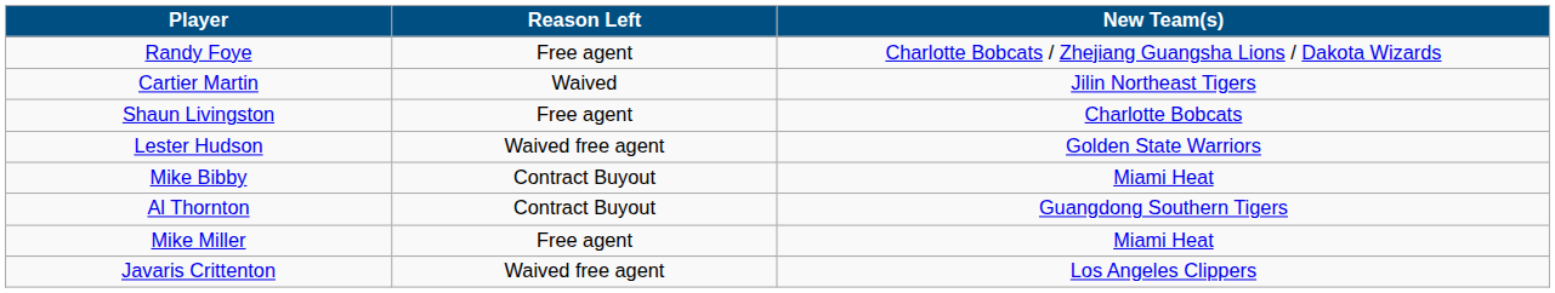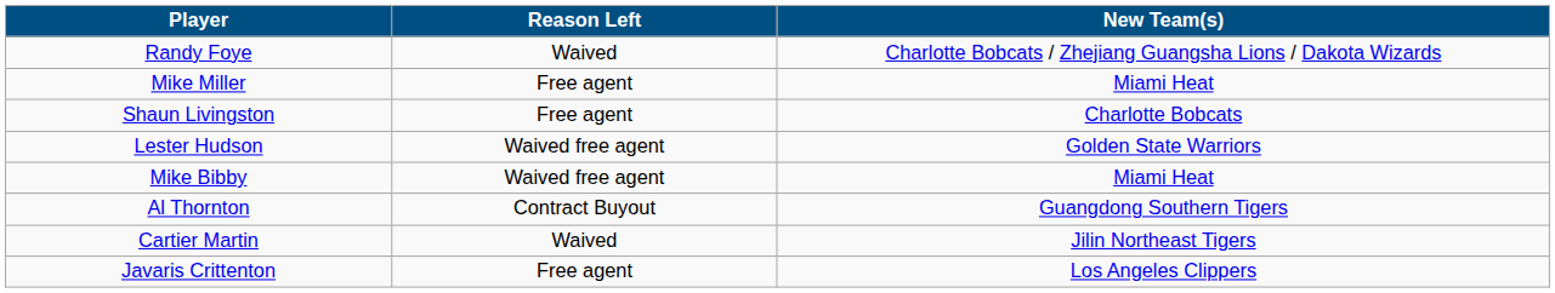 <table class="wikitable sortable sortable">
 <tr>
 <th style="background:#004F83; color:white" width="10%">Player</th>
 <th style="background:#004F83; color:white" width="10%">Reason Left</th>
 <th style="background:#004F83; color:white" width="20%">New Team(s)</th>
 </tr>
 <tr style="text-align: center">
 <td><a href='#'>Randy Foye</a></td>
-<td>Free agent</td>
+<td>Waived</td>
 <td><a href='#'>Charlotte Bobcats</a> / <a href='#'>Zhejiang Guangsha Lions</a> / <a href='#'>Dakota Wizards</a></td>
 </tr>
 <tr style="text-align: center">
-<td><a href='#'>Cartier Martin</a></td>
-<td>Waived</td>
-<td><a href='#'>Jilin Northeast Tigers</a></td>
+<td><a href='#'>Mike Miller</a></td>
+<td>Free agent</td>
+<td><a href='#'>Miami Heat</a></td>
 </tr>
 <tr style="text-align: center">
 <td><a href='#'>Shaun Livingston</a></td>
 <td>Free agent</td>
 <td><a href='#'>Charlotte Bobcats</a></td>
 </tr>
 <tr style="text-align: center">
 <td><a href='#'>Lester Hudson</a></td>
 <td>Waived free agent</td>
 <td><a href='#'>Golden State Warriors</a></td>
 </tr>
 <tr style="text-align: center">
 <td><a href='#'>Mike Bibby</a></td>
-<td>Contract Buyout</td>
+<td>Waived free agent</td>
 <td><a href='#'>Miami Heat</a></td>
 </tr>
 <tr style="text-align: center">
 <td><a href='#'>Al Thornton</a></td>
 <td>Contract Buyout</td>
 <td><a href='#'>Guangdong Southern Tigers</a></td>
 </tr>
 <tr style="text-align: center">
-<td><a href='#'>Mike Miller</a></td>
-<td>Free agent</td>
-<td><a href='#'>Miami Heat</a></td>
+<td><a href='#'>Cartier Martin</a></td>
+<td>Waived</td>
+<td><a href='#'>Jilin Northeast Tigers</a></td>
 </tr>
 <tr style="text-align: center">
 <td><a href='#'>Javaris Crittenton</a></td>
-<td>Waived free agent</td>
+<td>Free agent</td>
 <td><a href='#'>Los Angeles Clippers</a></td>
 </tr>
 </table>
